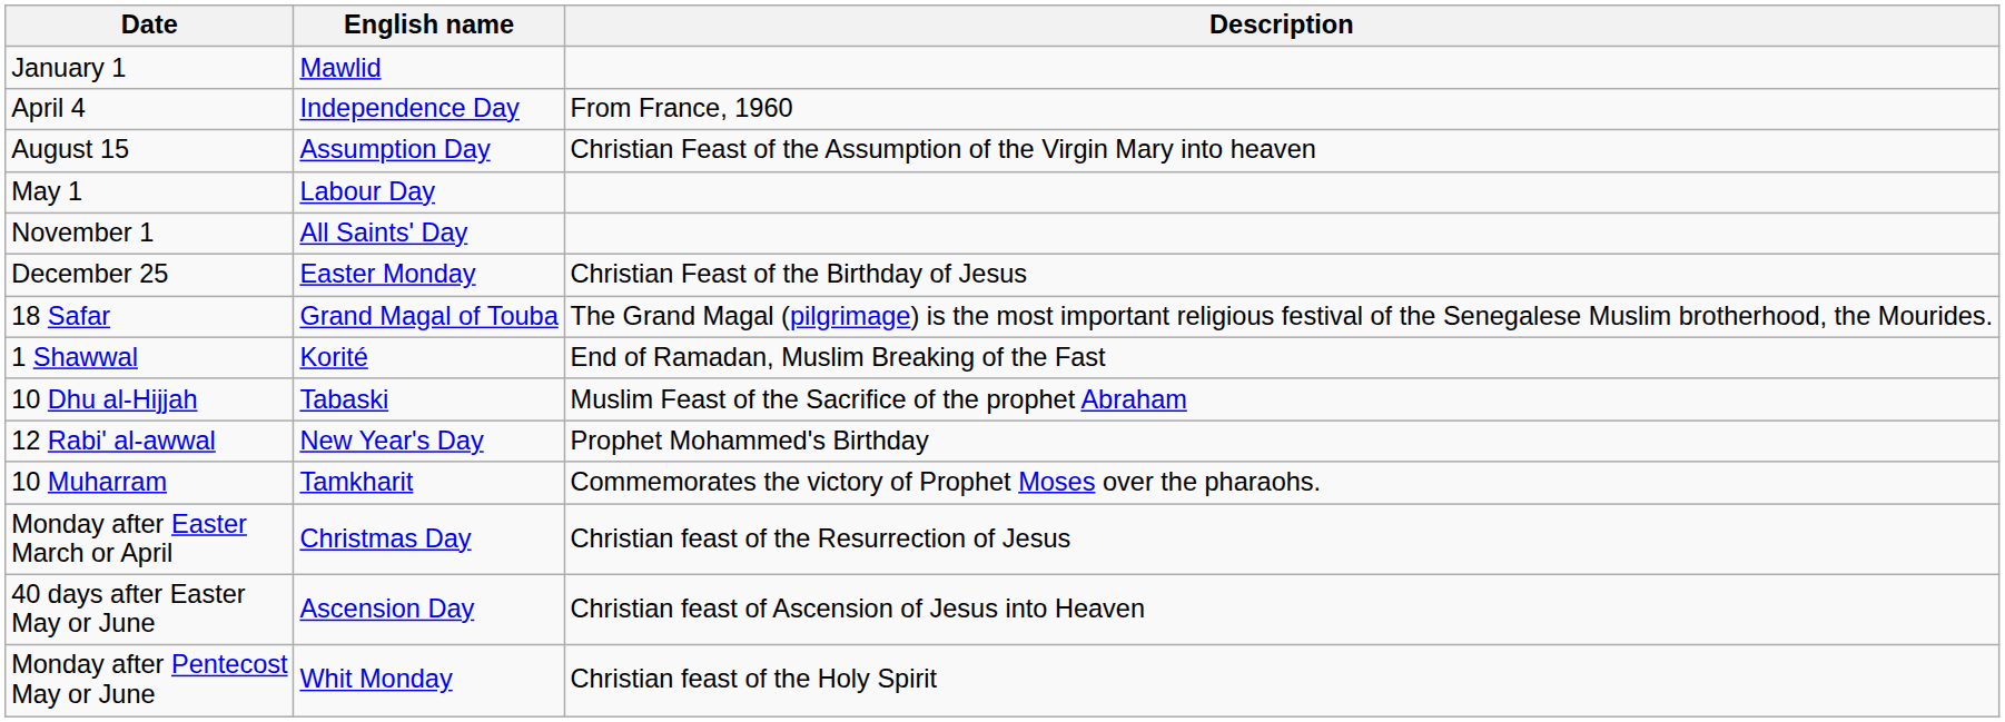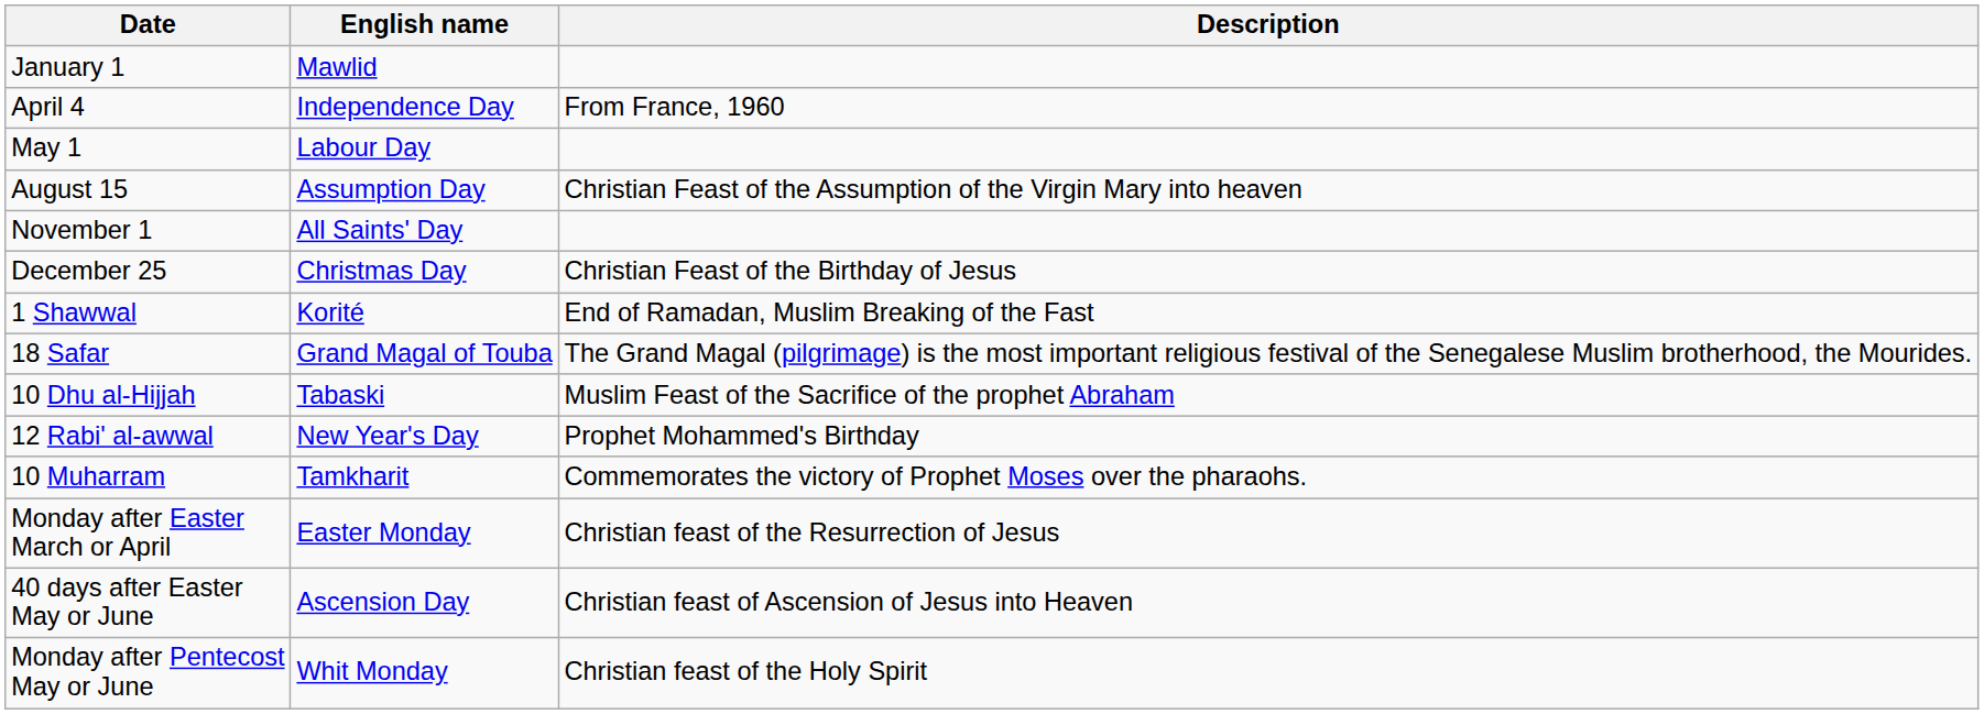 <table class="wikitable">
 <tr>
 <th>Date</th>
 <th>English name</th>
 <th>Description</th>
 </tr>
 <tr>
 <td>January 1</td>
 <td><a href='#'>Mawlid</a></td>
 <td><br></td>
 </tr>
 <tr>
 <td>April 4</td>
 <td><a href='#'>Independence Day</a></td>
 <td>From France, 1960</td>
 </tr>
 <tr>
+<td>May 1</td>
+<td><a href='#'>Labour Day</a></td>
+<td><br></td>
+</tr>
+<tr>
 <td>August 15</td>
 <td><a href='#'>Assumption Day</a></td>
 <td>Christian Feast of the Assumption of the Virgin Mary into heaven</td>
-</tr>
-<tr>
-<td>May 1</td>
-<td><a href='#'>Labour Day</a></td>
-<td><br></td>
 </tr>
 <tr>
 <td>November 1</td>
 <td><a href='#'>All Saints' Day</a></td>
 <td><br></td>
 </tr>
 <tr>
 <td>December 25</td>
-<td><a href='#'>Easter Monday</a></td>
+<td><a href='#'>Christmas Day</a></td>
 <td>Christian Feast of the Birthday of Jesus</td>
+</tr>
+<tr>
+<td>1 <a href='#'>Shawwal</a></td>
+<td><a href='#'>Korité</a></td>
+<td>End of Ramadan, Muslim Breaking of the Fast</td>
 </tr>
 <tr>
 <td>18 <a href='#'>Safar</a></td>
 <td><a href='#'>Grand Magal of Touba</a></td>
 <td>The Grand Magal (<a href='#'>pilgrimage</a>) is the most important religious festival of the Senegalese Muslim brotherhood, the Mourides.</td>
-</tr>
-<tr>
-<td>1 <a href='#'>Shawwal</a></td>
-<td><a href='#'>Korité</a></td>
-<td>End of Ramadan, Muslim Breaking of the Fast</td>
 </tr>
 <tr>
 <td>10 <a href='#'>Dhu al-Hijjah</a></td>
 <td><a href='#'>Tabaski</a></td>
 <td>Muslim Feast of the Sacrifice of the prophet <a href='#'>Abraham</a></td>
 </tr>
 <tr>
 <td>12 <a href='#'>Rabi' al-awwal</a></td>
 <td><a href='#'>New Year's Day</a></td>
 <td>Prophet Mohammed's Birthday</td>
 </tr>
 <tr>
 <td>10 <a href='#'>Muharram</a></td>
 <td><a href='#'>Tamkharit</a></td>
 <td>Commemorates the victory of Prophet <a href='#'>Moses</a> over the pharaohs.</td>
 </tr>
 <tr>
 <td>Monday after <a href='#'>Easter</a><br>March or April</td>
-<td><a href='#'>Christmas Day</a></td>
+<td><a href='#'>Easter Monday</a></td>
 <td>Christian feast of the Resurrection of Jesus</td>
 </tr>
 <tr>
 <td>40 days after Easter<br>May or June</td>
 <td><a href='#'>Ascension Day</a></td>
 <td>Christian feast of Ascension of Jesus into Heaven</td>
 </tr>
 <tr>
 <td>Monday after <a href='#'>Pentecost</a><br>May or June</td>
 <td><a href='#'>Whit Monday</a></td>
 <td>Christian feast of the Holy Spirit</td>
 </tr>
 </table>
